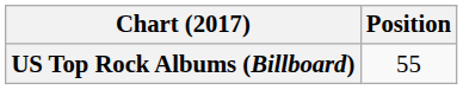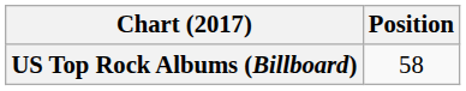 <table class="wikitable plainrowheaders" style="text-align:center">
 <tr>
 <th scope="col">Chart (2017)</th>
 <th scope="col">Position</th>
 </tr>
 <tr>
 <th scope="row">US Top Rock Albums (<em>Billboard</em>)</th>
-<td>55</td>
+<td>58</td>
 </tr>
 </table>
